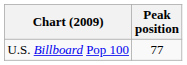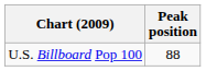 <table class="wikitable">
 <tr>
 <th align="center">Chart (2009)</th>
 <th align="center">Peak<br>position</th>
 </tr>
 <tr>
 <td align="left">U.S. <em><a href='#'>Billboard</a></em> <a href='#'>Pop 100</a></td>
-<td align="center">77</td>
+<td align="center">88</td>
 </tr>
 </table>
